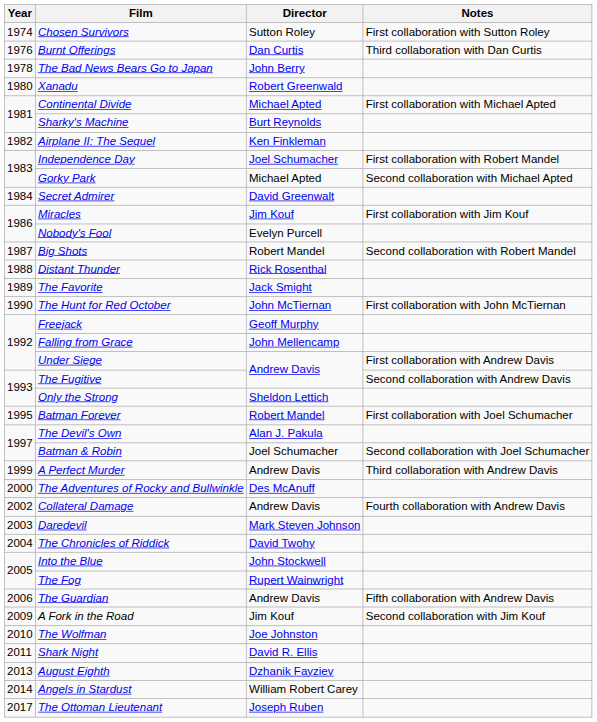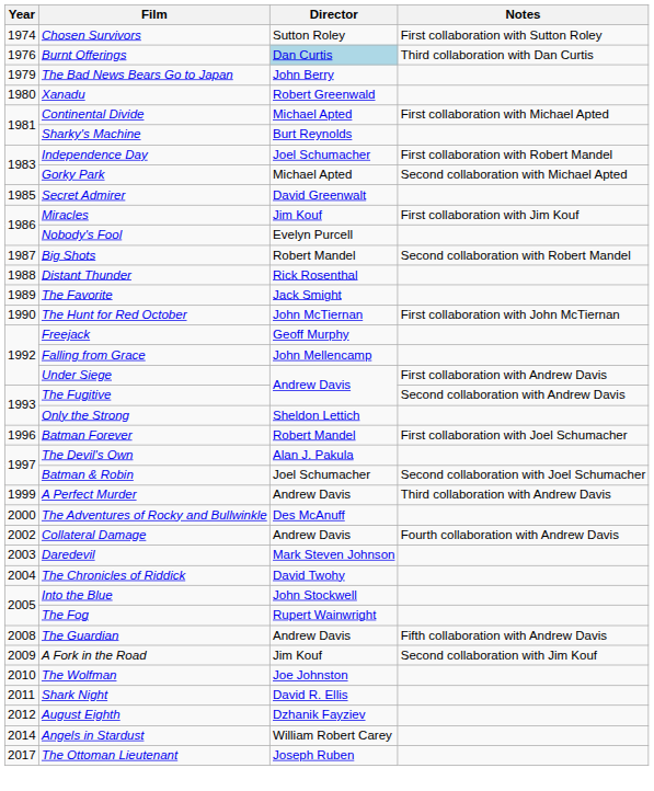 <table class="wikitable">
 <tr>
 <th>Year</th>
 <th>Film</th>
 <th>Director</th>
 <th>Notes</th>
 </tr>
 <tr>
 <td>1974</td>
 <td><em><a href='#'>Chosen Survivors</a></em></td>
 <td>Sutton Roley</td>
 <td>First collaboration with Sutton Roley</td>
 </tr>
 <tr>
 <td>1976</td>
 <td><em><a href='#'>Burnt Offerings</a></em></td>
-<td><a href='#'>Dan Curtis</a></td>
+<td style="background: lightblue;"><a href='#'>Dan Curtis</a></td>
 <td>Third collaboration with Dan Curtis</td>
 </tr>
 <tr>
-<td>1978</td>
+<td>1979</td>
 <td><em><a href='#'>The Bad News Bears Go to Japan</a></em></td>
 <td><a href='#'>John Berry</a></td>
 <td></td>
 </tr>
 <tr>
 <td>1980</td>
 <td><em><a href='#'>Xanadu</a></em></td>
 <td><a href='#'>Robert Greenwald</a></td>
 <td></td>
 </tr>
 <tr>
 <td rowspan=2>1981</td>
 <td><em><a href='#'>Continental Divide</a></em></td>
 <td><a href='#'>Michael Apted</a></td>
 <td>First collaboration with Michael Apted</td>
 </tr>
 <tr>
 <td><em><a href='#'>Sharky's Machine</a></em></td>
 <td><a href='#'>Burt Reynolds</a></td>
 <td></td>
 </tr>
 <tr>
-<td>1982</td>
-<td><em><a href='#'>Airplane II: The Sequel</a></em></td>
-<td><a href='#'>Ken Finkleman</a></td>
-<td></td>
-</tr>
-<tr>
 <td rowspan=2>1983</td>
 <td><em><a href='#'>Independence Day</a></em></td>
 <td><a href='#'>Joel Schumacher</a></td>
 <td>First collaboration with Robert Mandel</td>
 </tr>
 <tr>
 <td><em><a href='#'>Gorky Park</a></em></td>
 <td>Michael Apted</td>
 <td>Second collaboration with Michael Apted</td>
 </tr>
 <tr>
-<td>1984</td>
+<td>1985</td>
 <td><em><a href='#'>Secret Admirer</a></em></td>
 <td><a href='#'>David Greenwalt</a></td>
 <td></td>
 </tr>
 <tr>
 <td rowspan=2>1986</td>
 <td><em><a href='#'>Miracles</a></em></td>
 <td><a href='#'>Jim Kouf</a></td>
 <td>First collaboration with Jim Kouf</td>
 </tr>
 <tr>
 <td><em><a href='#'>Nobody's Fool</a></em></td>
 <td>Evelyn Purcell</td>
 <td></td>
 </tr>
 <tr>
 <td>1987</td>
 <td><em><a href='#'>Big Shots</a></em></td>
 <td>Robert Mandel</td>
 <td>Second collaboration with Robert Mandel</td>
 </tr>
 <tr>
 <td>1988</td>
 <td><em><a href='#'>Distant Thunder</a></em></td>
 <td><a href='#'>Rick Rosenthal</a></td>
 <td></td>
 </tr>
 <tr>
 <td>1989</td>
 <td><em><a href='#'>The Favorite</a></em></td>
 <td><a href='#'>Jack Smight</a></td>
 <td></td>
 </tr>
 <tr>
 <td>1990</td>
 <td><em><a href='#'>The Hunt for Red October</a></em></td>
 <td><a href='#'>John McTiernan</a></td>
 <td>First collaboration with John McTiernan</td>
 </tr>
 <tr>
 <td rowspan=3>1992</td>
 <td><em><a href='#'>Freejack</a></em></td>
 <td><a href='#'>Geoff Murphy</a></td>
 <td></td>
 </tr>
 <tr>
 <td><em><a href='#'>Falling from Grace</a></em></td>
 <td><a href='#'>John Mellencamp</a></td>
 <td></td>
 </tr>
 <tr>
 <td><em><a href='#'>Under Siege</a></em></td>
 <td rowspan=2><a href='#'>Andrew Davis</a></td>
 <td>First collaboration with Andrew Davis</td>
 </tr>
 <tr>
 <td rowspan=2>1993</td>
 <td><em><a href='#'>The Fugitive</a></em></td>
 <td>Second collaboration with Andrew Davis</td>
 </tr>
 <tr>
 <td><em><a href='#'>Only the Strong</a></em></td>
 <td><a href='#'>Sheldon Lettich</a></td>
 <td></td>
 </tr>
 <tr>
-<td>1995</td>
+<td>1996</td>
 <td><em><a href='#'>Batman Forever</a></em></td>
 <td><a href='#'>Robert Mandel</a></td>
 <td>First collaboration with Joel Schumacher</td>
 </tr>
 <tr>
 <td rowspan=2>1997</td>
 <td><em><a href='#'>The Devil's Own</a></em></td>
 <td><a href='#'>Alan J. Pakula</a></td>
 <td></td>
 </tr>
 <tr>
 <td><em><a href='#'>Batman & Robin</a></em></td>
 <td>Joel Schumacher</td>
 <td>Second collaboration with Joel Schumacher</td>
 </tr>
 <tr>
 <td>1999</td>
 <td><em><a href='#'>A Perfect Murder</a></em></td>
 <td>Andrew Davis</td>
 <td>Third collaboration with Andrew Davis</td>
 </tr>
 <tr>
 <td>2000</td>
 <td><em><a href='#'>The Adventures of Rocky and Bullwinkle</a></em></td>
 <td><a href='#'>Des McAnuff</a></td>
 <td></td>
 </tr>
 <tr>
 <td>2002</td>
 <td><em><a href='#'>Collateral Damage</a></em></td>
 <td>Andrew Davis</td>
 <td>Fourth collaboration with Andrew Davis</td>
 </tr>
 <tr>
 <td>2003</td>
 <td><em><a href='#'>Daredevil</a></em></td>
 <td><a href='#'>Mark Steven Johnson</a></td>
 <td></td>
 </tr>
 <tr>
 <td>2004</td>
 <td><em><a href='#'>The Chronicles of Riddick</a></em></td>
 <td><a href='#'>David Twohy</a></td>
 <td></td>
 </tr>
 <tr>
 <td rowspan=2>2005</td>
 <td><em><a href='#'>Into the Blue</a></em></td>
 <td><a href='#'>John Stockwell</a></td>
 <td></td>
 </tr>
 <tr>
 <td><em><a href='#'>The Fog</a></em></td>
 <td><a href='#'>Rupert Wainwright</a></td>
 <td></td>
 </tr>
 <tr>
-<td>2006</td>
+<td>2008</td>
 <td><em><a href='#'>The Guardian</a></em></td>
 <td>Andrew Davis</td>
 <td>Fifth collaboration with Andrew Davis</td>
 </tr>
 <tr>
 <td>2009</td>
 <td><em>A Fork in the Road</em></td>
 <td>Jim Kouf</td>
 <td>Second collaboration with Jim Kouf</td>
 </tr>
 <tr>
 <td>2010</td>
 <td><em><a href='#'>The Wolfman</a></em></td>
 <td><a href='#'>Joe Johnston</a></td>
 <td></td>
 </tr>
 <tr>
 <td>2011</td>
 <td><em><a href='#'>Shark Night</a></em></td>
 <td><a href='#'>David R. Ellis</a></td>
 <td></td>
 </tr>
 <tr>
-<td>2013</td>
+<td>2012</td>
 <td><em><a href='#'>August Eighth</a></em></td>
 <td><a href='#'>Dzhanik Fayziev</a></td>
 <td></td>
 </tr>
 <tr>
 <td>2014</td>
 <td><em><a href='#'>Angels in Stardust</a></em></td>
 <td>William Robert Carey</td>
 <td></td>
 </tr>
 <tr>
 <td>2017</td>
 <td><em><a href='#'>The Ottoman Lieutenant</a></em></td>
 <td><a href='#'>Joseph Ruben</a></td>
 <td></td>
 </tr>
 </table>
